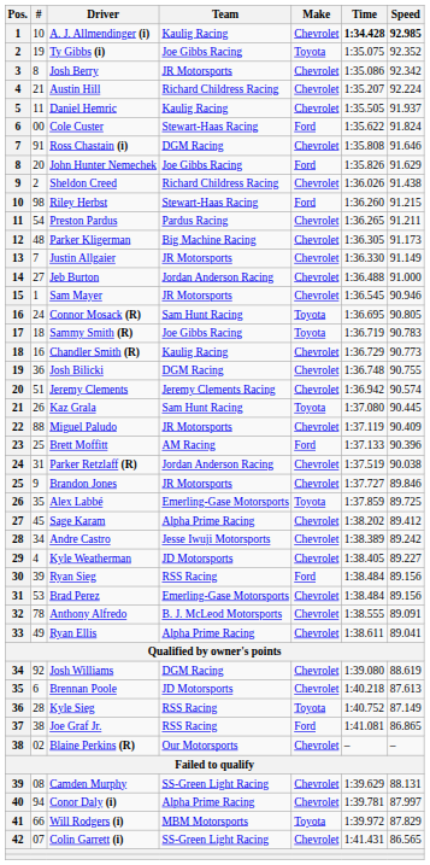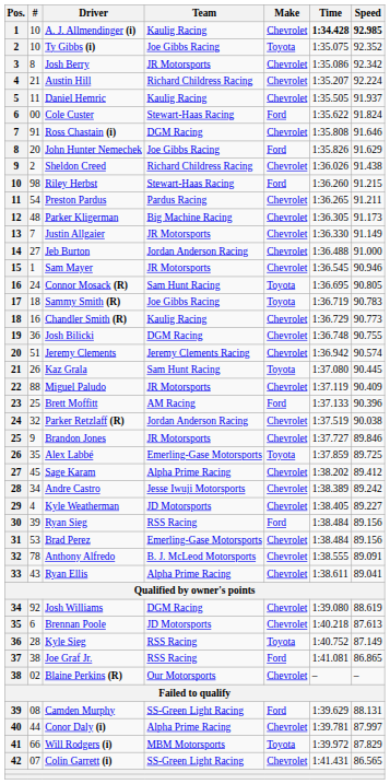 <table class="wikitable" style="font-size:95%">
 <tr>
 <th>Pos.</th>
 <th>#</th>
 <th>Driver</th>
 <th>Team</th>
 <th>Make</th>
 <th>Time</th>
 <th>Speed</th>
 </tr>
 <tr>
 <th>1</th>
 <td>10</td>
 <td><a href='#'>A. J. Allmendinger</a> <strong>(i)</strong></td>
 <td><a href='#'>Kaulig Racing</a></td>
 <td><a href='#'>Chevrolet</a></td>
 <td><strong>1:34.428</strong></td>
 <td><strong>92.985</strong></td>
 </tr>
 <tr>
 <th>2</th>
-<td>19</td>
+<td>10</td>
 <td><a href='#'>Ty Gibbs</a> <strong>(i)</strong></td>
 <td><a href='#'>Joe Gibbs Racing</a></td>
 <td><a href='#'>Toyota</a></td>
 <td>1:35.075</td>
 <td>92.352</td>
 </tr>
 <tr>
 <th>3</th>
 <td>8</td>
 <td><a href='#'>Josh Berry</a></td>
 <td><a href='#'>JR Motorsports</a></td>
 <td><a href='#'>Chevrolet</a></td>
 <td>1:35.086</td>
 <td>92.342</td>
 </tr>
 <tr>
 <th>4</th>
 <td>21</td>
 <td><a href='#'>Austin Hill</a></td>
 <td><a href='#'>Richard Childress Racing</a></td>
 <td><a href='#'>Chevrolet</a></td>
 <td>1:35.207</td>
 <td>92.224</td>
 </tr>
 <tr>
 <th>5</th>
 <td>11</td>
 <td><a href='#'>Daniel Hemric</a></td>
 <td><a href='#'>Kaulig Racing</a></td>
 <td><a href='#'>Chevrolet</a></td>
 <td>1:35.505</td>
 <td>91.937</td>
 </tr>
 <tr>
 <th>6</th>
 <td>00</td>
 <td><a href='#'>Cole Custer</a></td>
 <td><a href='#'>Stewart-Haas Racing</a></td>
 <td><a href='#'>Ford</a></td>
 <td>1:35.622</td>
 <td>91.824</td>
 </tr>
 <tr>
 <th>7</th>
 <td>91</td>
 <td><a href='#'>Ross Chastain</a> <strong>(i)</strong></td>
 <td><a href='#'>DGM Racing</a></td>
 <td><a href='#'>Chevrolet</a></td>
 <td>1:35.808</td>
 <td>91.646</td>
 </tr>
 <tr>
 <th>8</th>
 <td>20</td>
 <td><a href='#'>John Hunter Nemechek</a></td>
 <td><a href='#'>Joe Gibbs Racing</a></td>
 <td><a href='#'>Ford</a></td>
 <td>1:35.826</td>
 <td>91.629</td>
 </tr>
 <tr>
 <th>9</th>
 <td>2</td>
 <td><a href='#'>Sheldon Creed</a></td>
 <td><a href='#'>Richard Childress Racing</a></td>
 <td><a href='#'>Chevrolet</a></td>
 <td>1:36.026</td>
 <td>91.438</td>
 </tr>
 <tr>
 <th>10</th>
 <td>98</td>
 <td><a href='#'>Riley Herbst</a></td>
 <td><a href='#'>Stewart-Haas Racing</a></td>
 <td><a href='#'>Ford</a></td>
 <td>1:36.260</td>
 <td>91.215</td>
 </tr>
 <tr>
 <th>11</th>
 <td>54</td>
 <td><a href='#'>Preston Pardus</a></td>
 <td><a href='#'>Pardus Racing</a></td>
 <td><a href='#'>Chevrolet</a></td>
 <td>1:36.265</td>
 <td>91.211</td>
 </tr>
 <tr>
 <th>12</th>
 <td>48</td>
 <td><a href='#'>Parker Kligerman</a></td>
 <td><a href='#'>Big Machine Racing</a></td>
 <td><a href='#'>Chevrolet</a></td>
 <td>1:36.305</td>
 <td>91.173</td>
 </tr>
 <tr>
 <th>13</th>
 <td>7</td>
 <td><a href='#'>Justin Allgaier</a></td>
 <td><a href='#'>JR Motorsports</a></td>
 <td><a href='#'>Chevrolet</a></td>
 <td>1:36.330</td>
 <td>91.149</td>
 </tr>
 <tr>
 <th>14</th>
 <td>27</td>
 <td><a href='#'>Jeb Burton</a></td>
 <td><a href='#'>Jordan Anderson Racing</a></td>
 <td><a href='#'>Chevrolet</a></td>
 <td>1:36.488</td>
 <td>91.000</td>
 </tr>
 <tr>
 <th>15</th>
 <td>1</td>
 <td><a href='#'>Sam Mayer</a></td>
 <td><a href='#'>JR Motorsports</a></td>
 <td><a href='#'>Chevrolet</a></td>
 <td>1:36.545</td>
 <td>90.946</td>
 </tr>
 <tr>
 <th>16</th>
 <td>24</td>
 <td><a href='#'>Connor Mosack</a> <strong>(R)</strong></td>
 <td><a href='#'>Sam Hunt Racing</a></td>
 <td><a href='#'>Toyota</a></td>
 <td>1:36.695</td>
 <td>90.805</td>
 </tr>
 <tr>
 <th>17</th>
 <td>18</td>
 <td><a href='#'>Sammy Smith</a> <strong>(R)</strong></td>
 <td><a href='#'>Joe Gibbs Racing</a></td>
 <td><a href='#'>Toyota</a></td>
 <td>1:36.719</td>
 <td>90.783</td>
 </tr>
 <tr>
 <th>18</th>
 <td>16</td>
 <td><a href='#'>Chandler Smith</a> <strong>(R)</strong></td>
 <td><a href='#'>Kaulig Racing</a></td>
 <td><a href='#'>Chevrolet</a></td>
 <td>1:36.729</td>
 <td>90.773</td>
 </tr>
 <tr>
 <th>19</th>
 <td>36</td>
 <td><a href='#'>Josh Bilicki</a></td>
 <td><a href='#'>DGM Racing</a></td>
 <td><a href='#'>Chevrolet</a></td>
 <td>1:36.748</td>
 <td>90.755</td>
 </tr>
 <tr>
 <th>20</th>
 <td>51</td>
 <td><a href='#'>Jeremy Clements</a></td>
 <td><a href='#'>Jeremy Clements Racing</a></td>
 <td><a href='#'>Chevrolet</a></td>
 <td>1:36.942</td>
 <td>90.574</td>
 </tr>
 <tr>
 <th>21</th>
 <td>26</td>
 <td><a href='#'>Kaz Grala</a></td>
 <td><a href='#'>Sam Hunt Racing</a></td>
 <td><a href='#'>Toyota</a></td>
 <td>1:37.080</td>
 <td>90.445</td>
 </tr>
 <tr>
 <th>22</th>
 <td>88</td>
 <td><a href='#'>Miguel Paludo</a></td>
 <td><a href='#'>JR Motorsports</a></td>
 <td><a href='#'>Chevrolet</a></td>
 <td>1:37.119</td>
 <td>90.409</td>
 </tr>
 <tr>
 <th>23</th>
 <td>25</td>
 <td><a href='#'>Brett Moffitt</a></td>
 <td><a href='#'>AM Racing</a></td>
 <td><a href='#'>Ford</a></td>
 <td>1:37.133</td>
 <td>90.396</td>
 </tr>
 <tr>
 <th>24</th>
-<td>31</td>
+<td>32</td>
 <td><a href='#'>Parker Retzlaff</a> <strong>(R)</strong></td>
 <td><a href='#'>Jordan Anderson Racing</a></td>
 <td><a href='#'>Chevrolet</a></td>
 <td>1:37.519</td>
 <td>90.038</td>
 </tr>
 <tr>
 <th>25</th>
 <td>9</td>
 <td><a href='#'>Brandon Jones</a></td>
 <td><a href='#'>JR Motorsports</a></td>
 <td><a href='#'>Chevrolet</a></td>
 <td>1:37.727</td>
 <td>89.846</td>
 </tr>
 <tr>
 <th>26</th>
 <td>35</td>
 <td><a href='#'>Alex Labbé</a></td>
 <td><a href='#'>Emerling-Gase Motorsports</a></td>
 <td><a href='#'>Toyota</a></td>
 <td>1:37.859</td>
 <td>89.725</td>
 </tr>
 <tr>
 <th>27</th>
 <td>45</td>
 <td><a href='#'>Sage Karam</a></td>
 <td><a href='#'>Alpha Prime Racing</a></td>
 <td><a href='#'>Chevrolet</a></td>
 <td>1:38.202</td>
 <td>89.412</td>
 </tr>
 <tr>
 <th>28</th>
 <td>34</td>
 <td><a href='#'>Andre Castro</a></td>
 <td><a href='#'>Jesse Iwuji Motorsports</a></td>
 <td><a href='#'>Chevrolet</a></td>
 <td>1:38.389</td>
 <td>89.242</td>
 </tr>
 <tr>
 <th>29</th>
 <td>4</td>
 <td><a href='#'>Kyle Weatherman</a></td>
 <td><a href='#'>JD Motorsports</a></td>
 <td><a href='#'>Chevrolet</a></td>
 <td>1:38.405</td>
 <td>89.227</td>
 </tr>
 <tr>
 <th>30</th>
 <td>39</td>
 <td><a href='#'>Ryan Sieg</a></td>
 <td><a href='#'>RSS Racing</a></td>
 <td><a href='#'>Ford</a></td>
 <td>1:38.484</td>
 <td>89.156</td>
 </tr>
 <tr>
 <th>31</th>
 <td>53</td>
 <td><a href='#'>Brad Perez</a></td>
 <td><a href='#'>Emerling-Gase Motorsports</a></td>
 <td><a href='#'>Chevrolet</a></td>
 <td>1:38.484</td>
 <td>89.156</td>
 </tr>
 <tr>
 <th>32</th>
 <td>78</td>
 <td><a href='#'>Anthony Alfredo</a></td>
 <td><a href='#'>B. J. McLeod Motorsports</a></td>
 <td><a href='#'>Chevrolet</a></td>
 <td>1:38.555</td>
 <td>89.091</td>
 </tr>
 <tr>
 <th>33</th>
-<td>49</td>
+<td>43</td>
 <td><a href='#'>Ryan Ellis</a></td>
 <td><a href='#'>Alpha Prime Racing</a></td>
 <td><a href='#'>Chevrolet</a></td>
 <td>1:38.611</td>
 <td>89.041</td>
 </tr>
 <tr>
 <th colspan="7">Qualified by owner's points</th>
 </tr>
 <tr>
 <th>34</th>
 <td>92</td>
 <td><a href='#'>Josh Williams</a></td>
 <td><a href='#'>DGM Racing</a></td>
 <td><a href='#'>Chevrolet</a></td>
 <td>1:39.080</td>
 <td>88.619</td>
 </tr>
 <tr>
 <th>35</th>
 <td>6</td>
 <td><a href='#'>Brennan Poole</a></td>
 <td><a href='#'>JD Motorsports</a></td>
 <td><a href='#'>Chevrolet</a></td>
 <td>1:40.218</td>
 <td>87.613</td>
 </tr>
 <tr>
 <th>36</th>
 <td>28</td>
 <td><a href='#'>Kyle Sieg</a></td>
 <td><a href='#'>RSS Racing</a></td>
 <td><a href='#'>Toyota</a></td>
 <td>1:40.752</td>
 <td>87.149</td>
 </tr>
 <tr>
 <th>37</th>
 <td>38</td>
 <td><a href='#'>Joe Graf Jr.</a></td>
 <td><a href='#'>RSS Racing</a></td>
 <td><a href='#'>Ford</a></td>
 <td>1:41.081</td>
 <td>86.865</td>
 </tr>
 <tr>
 <th>38</th>
 <td>02</td>
 <td><a href='#'>Blaine Perkins</a> <strong>(R)</strong></td>
 <td><a href='#'>Our Motorsports</a></td>
 <td><a href='#'>Chevrolet</a></td>
 <td>–</td>
 <td>–</td>
 </tr>
 <tr>
 <th colspan="7">Failed to qualify</th>
 </tr>
 <tr>
 <th>39</th>
 <td>08</td>
 <td><a href='#'>Camden Murphy</a></td>
 <td><a href='#'>SS-Green Light Racing</a></td>
-<td><a href='#'>Chevrolet</a></td>
+<td><a href='#'>Ford</a></td>
 <td>1:39.629</td>
 <td>88.131</td>
 </tr>
 <tr>
 <th>40</th>
-<td>94</td>
+<td>44</td>
 <td><a href='#'>Conor Daly</a> <strong>(i)</strong></td>
 <td><a href='#'>Alpha Prime Racing</a></td>
 <td><a href='#'>Chevrolet</a></td>
 <td>1:39.781</td>
 <td>87.997</td>
 </tr>
 <tr>
 <th>41</th>
 <td>66</td>
 <td><a href='#'>Will Rodgers</a> <strong>(i)</strong></td>
 <td><a href='#'>MBM Motorsports</a></td>
 <td><a href='#'>Toyota</a></td>
 <td>1:39.972</td>
 <td>87.829</td>
 </tr>
 <tr>
 <th>42</th>
 <td>07</td>
 <td><a href='#'>Colin Garrett</a> <strong>(i)</strong></td>
 <td><a href='#'>SS-Green Light Racing</a></td>
 <td><a href='#'>Chevrolet</a></td>
 <td>1:41.431</td>
 <td>86.565</td>
 </tr>
 <tr>
 <th colspan="7"></th>
 </tr>
 <tr>
 <th colspan="7"></th>
 </tr>
 </table>
